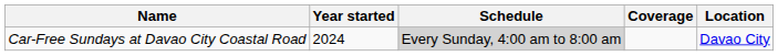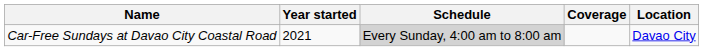 <table class="wikitable sortable">
 <tr>
 <th>Name</th>
 <th>Year started</th>
 <th class="unsortable">Schedule</th>
 <th class="unsortable">Coverage</th>
 <th>Location</th>
 </tr>
 <tr>
 <td><em>Car-Free Sundays at Davao City Coastal Road</em></td>
-<td>2024</td>
+<td>2021</td>
 <td style="background: lightgrey;">Every Sunday, 4:00 am to 8:00 am</td>
 <td></td>
 <td data-sort-value="Davao City, Coastal Road"><a href='#'>Davao City</a></td>
 </tr>
 </table>
